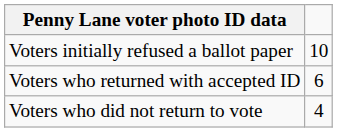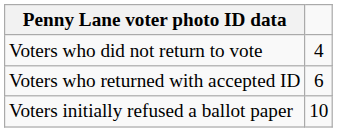 <table class="wikitable">
 <tr>
 <th>Penny Lane voter photo ID data</th>
 </tr>
 <tr>
-<td style="text-align:left">Voters initially refused a ballot paper</td>
-<td style="text-align:center">10</td>
+<td style="text-align:left">Voters who did not return to vote</td>
+<td style="text-align:center">4</td>
 </tr>
 <tr>
 <td style="text-align:left">Voters who returned with accepted ID</td>
 <td style="text-align:center">6</td>
 </tr>
 <tr>
-<td style="text-align:left">Voters who did not return to vote</td>
-<td style="text-align:center">4</td>
+<td style="text-align:left">Voters initially refused a ballot paper</td>
+<td style="text-align:center">10</td>
 </tr>
 </table>
